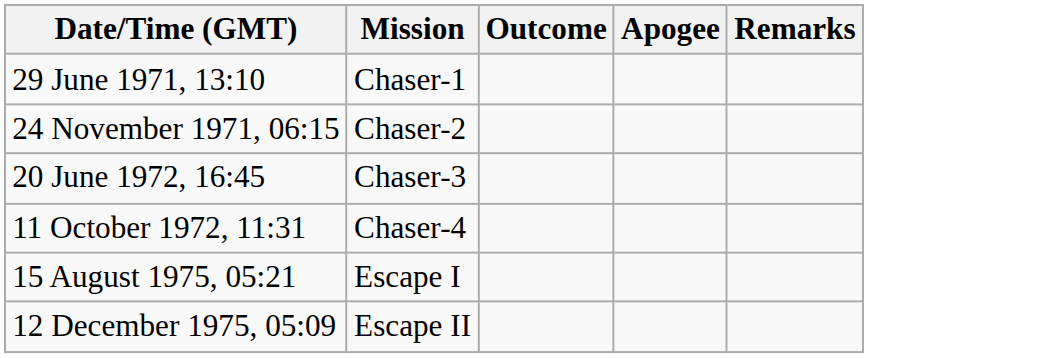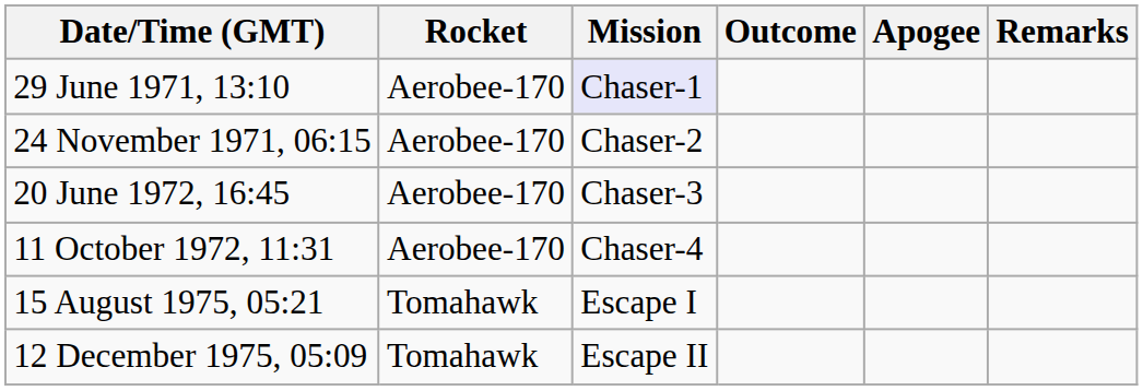 <table class="wikitable">
 <tr>
 <th>Date/Time (GMT)</th>
+<th>Rocket</th>
 <th>Mission</th>
 <th>Outcome</th>
 <th>Apogee</th>
 <th>Remarks</th>
 </tr>
 <tr>
 <td>29 June 1971, 13:10</td>
-<td>Chaser-1</td>
+<td>Aerobee-170</td>
+<td style="background: lavender;">Chaser-1</td>
 <td></td>
 <td></td>
 <td></td>
 </tr>
 <tr>
 <td>24 November 1971, 06:15</td>
+<td>Aerobee-170</td>
 <td>Chaser-2</td>
 <td></td>
 <td></td>
 <td></td>
 </tr>
 <tr>
 <td>20 June 1972, 16:45</td>
+<td>Aerobee-170</td>
 <td>Chaser-3</td>
 <td></td>
 <td></td>
 <td></td>
 </tr>
 <tr>
 <td>11 October 1972, 11:31</td>
+<td>Aerobee-170</td>
 <td>Chaser-4</td>
 <td></td>
 <td></td>
 <td></td>
 </tr>
 <tr>
 <td>15 August 1975, 05:21</td>
+<td>Tomahawk</td>
 <td>Escape I</td>
 <td></td>
 <td></td>
 <td></td>
 </tr>
 <tr>
 <td>12 December 1975, 05:09</td>
+<td>Tomahawk</td>
 <td>Escape II</td>
 <td></td>
 <td></td>
 <td></td>
 </tr>
 </table>
